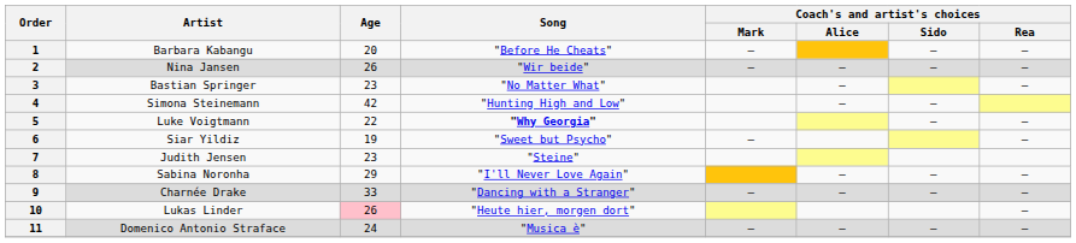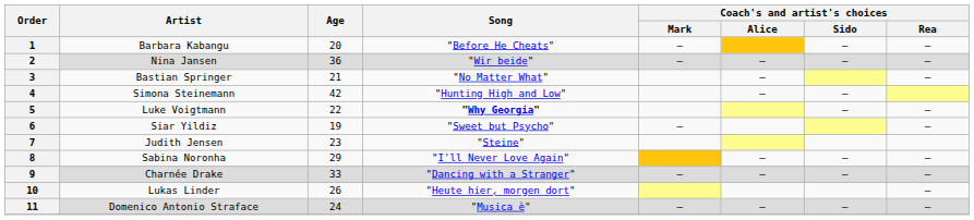 <table class="wikitable" style="text-align:center; width:100%;">
 <tr>
 <th scope="col" rowspan="2" style="width:04%;">Order</th>
 <th scope="col" rowspan="2" style="width:18%;">Artist</th>
 <th scope="col" rowspan="2" style="width:04%;">Age</th>
 <th scope="col" rowspan="2" style="width:20%;">Song</th>
 <th scope="col" colspan="4" style="width:24%;">Coach's and artist's choices</th>
 </tr>
 <tr>
 <th style="width:06%;">Mark</th>
 <th style="width:06%;">Alice</th>
 <th style="width:06%;">Sido</th>
 <th style="width:06%;">Rea</th>
 </tr>
 <tr>
 <th>1</th>
 <td>Barbara Kabangu</td>
 <td>20</td>
 <td>"<a href='#'>Before He Cheats</a>"</td>
 <td>–</td>
 <td style="background: #ffc40c;"><strong></strong></td>
 <td>–</td>
 <td>–</td>
 </tr>
 <tr style="background: #dcdcdc;" |>
 <th>2</th>
 <td>Nina Jansen</td>
-<td>26</td>
+<td>36</td>
 <td>"<a href='#'>Wir beide</a>"</td>
 <td>–</td>
 <td>–</td>
 <td>–</td>
 <td>–</td>
 </tr>
 <tr>
 <th>3</th>
 <td>Bastian Springer</td>
-<td>23</td>
+<td>21</td>
 <td>"<a href='#'>No Matter What</a>"</td>
 <td><strong></strong></td>
 <td>–</td>
 <td style="background: #fdfc8f;"><strong></strong></td>
 <td>–</td>
 </tr>
 <tr>
 <th>4</th>
 <td>Simona Steinemann</td>
 <td>42</td>
 <td>"<a href='#'>Hunting High and Low</a>"</td>
 <td><strong></strong></td>
 <td>–</td>
 <td>–</td>
 <td style="background: #fdfc8f;"><strong></strong></td>
 </tr>
 <tr>
 <th>5</th>
 <td>Luke Voigtmann</td>
 <td>22</td>
 <td><strong>"<a href='#'>Why Georgia</a>"</strong></td>
 <td><strong></strong></td>
 <td style="background: #fdfc8f;"><strong></strong></td>
 <td>–</td>
 <td>–</td>
 </tr>
 <tr>
 <th>6</th>
 <td>Siar Yildiz</td>
 <td>19</td>
 <td>"<a href='#'>Sweet but Psycho</a>"</td>
 <td>–</td>
 <td><strong></strong></td>
 <td style="background: #fdfc8f;"><strong></strong></td>
 <td>–</td>
 </tr>
 <tr>
 <th>7</th>
 <td>Judith Jensen</td>
 <td>23</td>
 <td>"<a href='#'>Steine</a>"</td>
 <td><strong></strong></td>
 <td style="background: #fdfc8f;"><strong></strong></td>
 <td><strong></strong></td>
 <td><strong></strong></td>
 </tr>
 <tr>
 <th>8</th>
 <td>Sabina Noronha</td>
 <td>29</td>
 <td>"<a href='#'>I'll Never Love Again</a>"</td>
 <td style="background: #ffc40c;"><strong></strong></td>
 <td>–</td>
 <td>–</td>
 <td>–</td>
 </tr>
 <tr style="background: #dcdcdc;" |>
 <th>9</th>
 <td>Charnée Drake</td>
 <td>33</td>
 <td>"<a href='#'>Dancing with a Stranger</a>"</td>
 <td>–</td>
 <td>–</td>
 <td>–</td>
 <td>–</td>
 </tr>
 <tr>
 <th>10</th>
 <td>Lukas Linder</td>
-<td style="background: pink;">26</td>
+<td>26</td>
 <td>"<a href='#'>Heute hier, morgen dort</a>"</td>
 <td style="background: #fdfc8f;"><strong></strong></td>
 <td><strong></strong></td>
 <td><strong></strong></td>
 <td>–</td>
 </tr>
 <tr style="background: #dcdcdc;" |>
 <th>11</th>
 <td>Domenico Antonio Straface</td>
 <td>24</td>
 <td>"<a href='#'>Musica è</a>"</td>
 <td>–</td>
 <td>–</td>
 <td>–</td>
 <td>–</td>
 </tr>
 <tr>
 </tr>
 </table>
